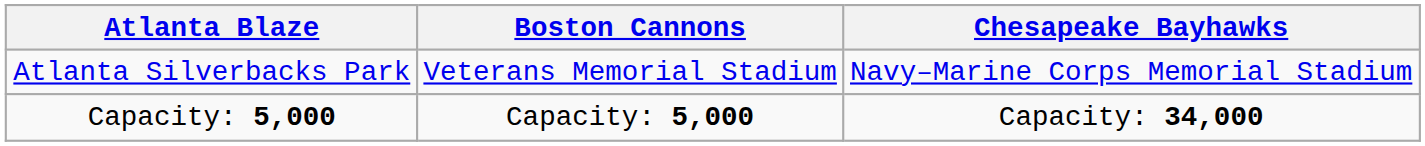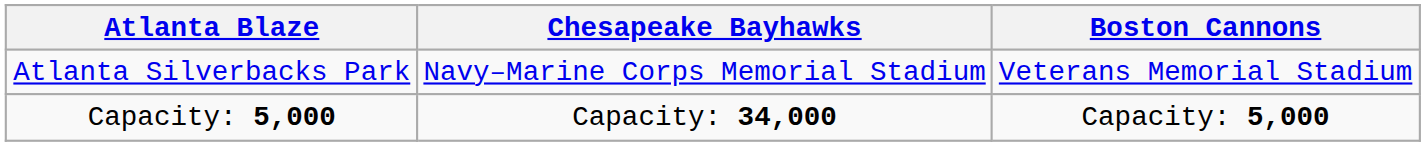 <table class="wikitable" style="margin:1em auto; text-align:center">
 <tr>
 <th><a href='#'>Atlanta Blaze</a></th>
+<th><a href='#'>Chesapeake Bayhawks</a></th>
 <th><a href='#'>Boston Cannons</a></th>
-<th><a href='#'>Chesapeake Bayhawks</a></th>
 </tr>
 <tr>
 <td><a href='#'>Atlanta Silverbacks Park</a></td>
+<td><a href='#'>Navy–Marine Corps Memorial Stadium</a></td>
 <td><a href='#'>Veterans Memorial Stadium</a></td>
-<td><a href='#'>Navy–Marine Corps Memorial Stadium</a></td>
 </tr>
 <tr>
 <td>Capacity: <strong>5,000</strong></td>
+<td>Capacity: <strong>34,000</strong></td>
 <td>Capacity: <strong>5,000</strong></td>
-<td>Capacity: <strong>34,000</strong></td>
 </tr>
 </table>
